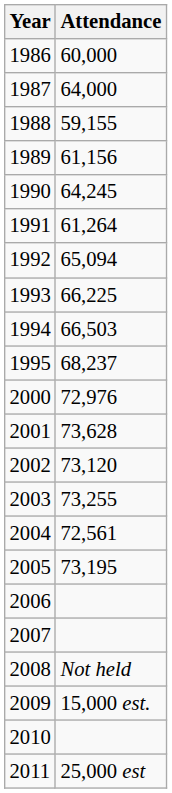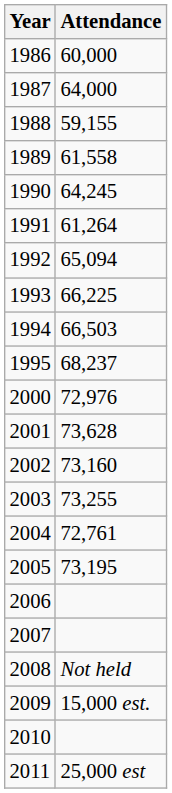 <table class="wikitable" style="font-size: 95%;">
 <tr>
 <th>Year</th>
 <th>Attendance</th>
 </tr>
 <tr>
 <td>1986</td>
 <td>60,000</td>
 </tr>
 <tr>
 <td>1987</td>
 <td>64,000</td>
 </tr>
 <tr>
 <td>1988</td>
 <td>59,155</td>
 </tr>
 <tr>
 <td>1989</td>
-<td>61,156</td>
+<td>61,558</td>
 </tr>
 <tr>
 <td>1990</td>
 <td>64,245</td>
 </tr>
 <tr>
 <td>1991</td>
 <td>61,264</td>
 </tr>
 <tr>
 <td>1992</td>
 <td>65,094</td>
 </tr>
 <tr>
 <td>1993</td>
 <td>66,225</td>
 </tr>
 <tr>
 <td>1994</td>
 <td>66,503</td>
 </tr>
 <tr>
 <td>1995</td>
 <td>68,237</td>
 </tr>
 <tr>
 <td>2000</td>
 <td>72,976</td>
 </tr>
 <tr>
 <td>2001</td>
 <td>73,628</td>
 </tr>
 <tr>
 <td>2002</td>
-<td>73,120</td>
+<td>73,160</td>
 </tr>
 <tr>
 <td>2003</td>
 <td>73,255</td>
 </tr>
 <tr>
 <td>2004</td>
-<td>72,561</td>
+<td>72,761</td>
 </tr>
 <tr>
 <td>2005</td>
 <td>73,195</td>
 </tr>
 <tr>
 <td>2006</td>
 <td></td>
 </tr>
 <tr>
 <td>2007</td>
 <td></td>
 </tr>
 <tr>
 <td>2008</td>
 <td><em>Not held</em></td>
 </tr>
 <tr>
 <td>2009</td>
 <td>15,000 <em>est.</em></td>
 </tr>
 <tr>
 <td>2010</td>
 <td></td>
 </tr>
 <tr>
 <td>2011</td>
 <td>25,000 <em>est</em></td>
 </tr>
 </table>
